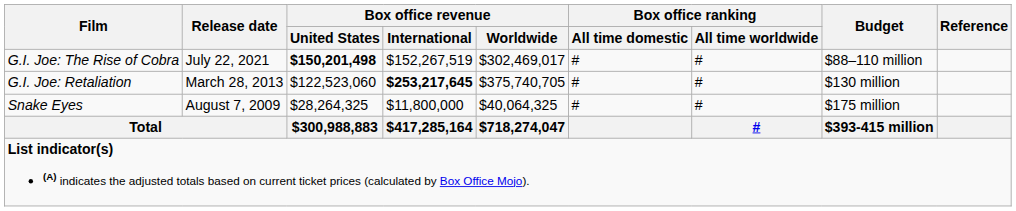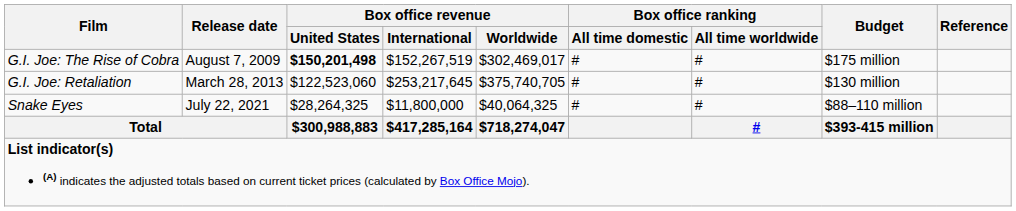 <table class="wikitable">
 <tr>
 <th rowspan="2">Film</th>
 <th rowspan="2">Release date</th>
 <th colspan="3">Box office revenue</th>
 <th colspan="2">Box office ranking</th>
 <th rowspan="2">Budget</th>
 <th rowspan="2">Reference</th>
 </tr>
 <tr>
 <th>United States</th>
 <th>International</th>
 <th>Worldwide</th>
 <th>All time domestic</th>
 <th>All time worldwide</th>
 </tr>
 <tr>
 <td style="text-align:left"><em>G.I. Joe: The Rise of Cobra</em></td>
-<td style="text-align:left">July 22, 2021</td>
+<td style="text-align:left">August 7, 2009</td>
 <td><strong>$150,201,498</strong></td>
 <td>$152,267,519</td>
 <td>$302,469,017</td>
 <td>#</td>
 <td>#</td>
-<td>$88–110 million</td>
+<td>$175 million</td>
 <td></td>
 </tr>
 <tr>
 <td style="text-align:left"><em>G.I. Joe: Retaliation</em></td>
 <td style="text-align:left">March 28, 2013</td>
 <td>$122,523,060</td>
-<td><strong>$253,217,645</strong></td>
+<td>$253,217,645</td>
 <td>$375,740,705</td>
 <td>#</td>
 <td>#</td>
 <td>$130 million</td>
 <td></td>
 </tr>
 <tr>
 <td style="text-align:left"><em>Snake Eyes</em></td>
-<td style="text-align:left">August 7, 2009</td>
+<td style="text-align:left">July 22, 2021</td>
 <td>$28,264,325</td>
 <td>$11,800,000</td>
 <td>$40,064,325</td>
 <td>#</td>
 <td>#</td>
-<td>$175 million</td>
+<td>$88–110 million</td>
 <td></td>
 </tr>
 <tr>
 <th colspan="2">Total</th>
 <th>$300,988,883</th>
 <th>$417,285,164</th>
 <th>$718,274,047</th>
 <th></th>
 <th><a href='#'>#</a></th>
 <th>$393-415 million</th>
 <th></th>
 </tr>
 <tr>
 <td colspan="9"><strong>List indicator(s)</strong><br><ul><li><small><sup><strong>(A)</strong></sup> indicates the adjusted totals based on current ticket prices (calculated by <a href='#'>Box Office Mojo</a>).</small></li></ul></td>
 </tr>
 </table>
